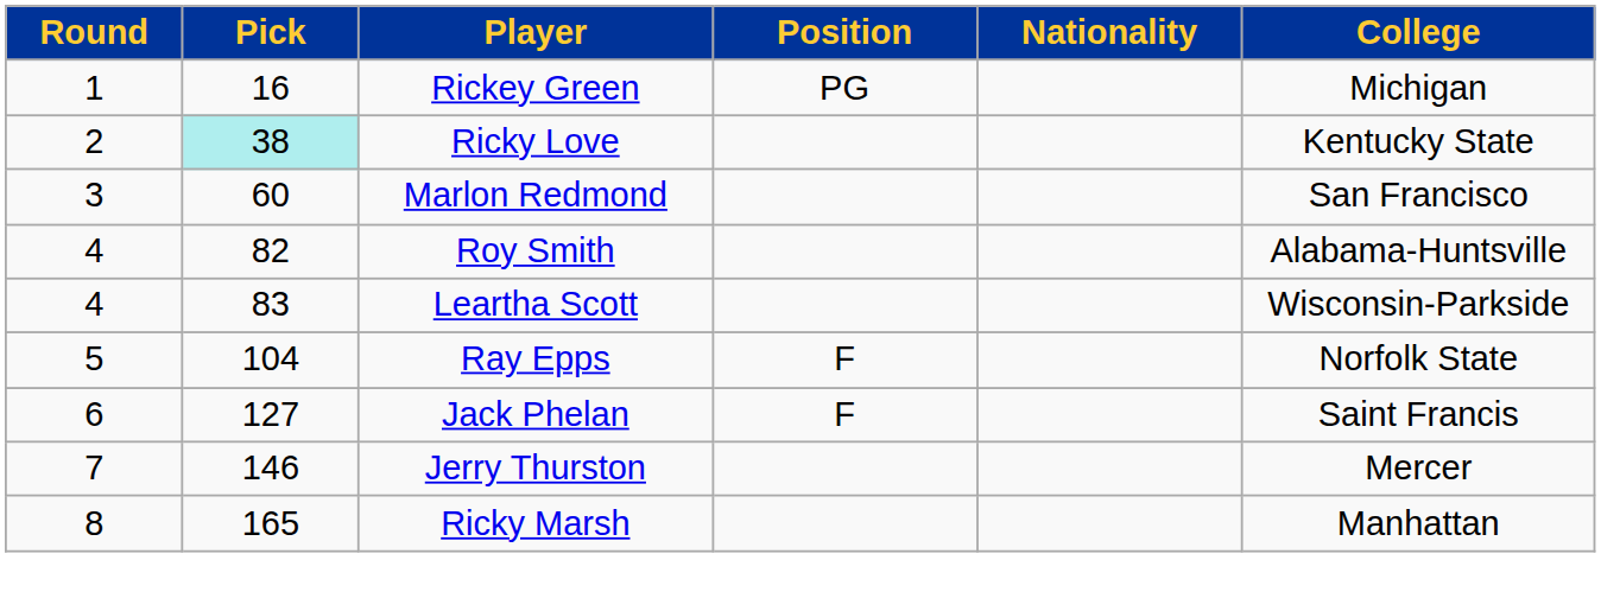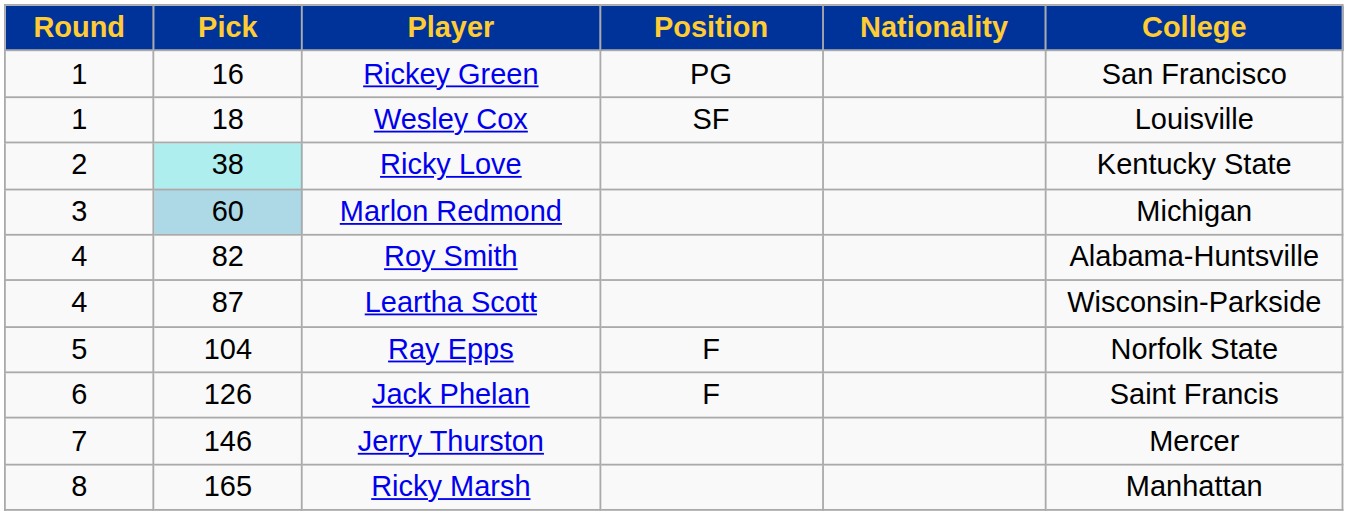 <table class="wikitable sortable sortable">
 <tr>
 <th style="background:#003399; color:#FFCC33" width="10%">Round</th>
 <th style="background:#003399; color:#FFCC33" width="10%">Pick</th>
 <th style="background:#003399; color:#FFCC33" width="20%">Player</th>
 <th style="background:#003399; color:#FFCC33" width="15%">Position</th>
 <th style="background:#003399; color:#FFCC33" width="15%">Nationality</th>
 <th style="background:#003399; color:#FFCC33" width="20%">College</th>
 </tr>
 <tr style="text-align: center">
 <td>1</td>
 <td>16</td>
 <td><a href='#'>Rickey Green</a></td>
 <td>PG</td>
 <td></td>
-<td>Michigan</td>
+<td>San Francisco</td>
+</tr>
+<tr style="text-align: center">
+<td>1</td>
+<td>18</td>
+<td><a href='#'>Wesley Cox</a></td>
+<td>SF</td>
+<td></td>
+<td>Louisville</td>
 </tr>
 <tr style="text-align: center">
 <td>2</td>
 <td style="background: paleturquoise;">38</td>
 <td><a href='#'>Ricky Love</a></td>
 <td></td>
 <td></td>
 <td>Kentucky State</td>
 </tr>
 <tr style="text-align: center">
 <td>3</td>
-<td>60</td>
+<td style="background: lightblue;">60</td>
 <td><a href='#'>Marlon Redmond</a></td>
 <td></td>
 <td></td>
-<td>San Francisco</td>
+<td>Michigan</td>
 </tr>
 <tr style="text-align: center">
 <td>4</td>
 <td>82</td>
 <td><a href='#'>Roy Smith</a></td>
 <td></td>
 <td></td>
 <td>Alabama-Huntsville</td>
 </tr>
 <tr style="text-align: center">
 <td>4</td>
-<td>83</td>
+<td>87</td>
 <td><a href='#'>Leartha Scott</a></td>
 <td></td>
 <td></td>
 <td>Wisconsin-Parkside</td>
 </tr>
 <tr style="text-align: center">
 <td>5</td>
 <td>104</td>
 <td><a href='#'>Ray Epps</a></td>
 <td>F</td>
 <td></td>
 <td>Norfolk State</td>
 </tr>
 <tr style="text-align: center">
 <td>6</td>
-<td>127</td>
+<td>126</td>
 <td><a href='#'>Jack Phelan</a></td>
 <td>F</td>
 <td></td>
 <td>Saint Francis</td>
 </tr>
 <tr style="text-align: center">
 <td>7</td>
 <td>146</td>
 <td><a href='#'>Jerry Thurston</a></td>
 <td></td>
 <td></td>
 <td>Mercer</td>
 </tr>
 <tr style="text-align: center">
 <td>8</td>
 <td>165</td>
 <td><a href='#'>Ricky Marsh</a></td>
 <td></td>
 <td></td>
 <td>Manhattan</td>
 </tr>
 </table>
